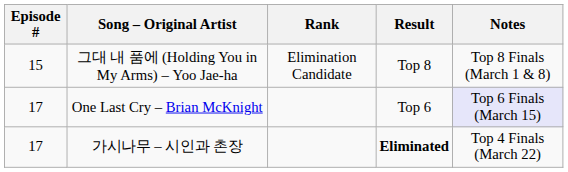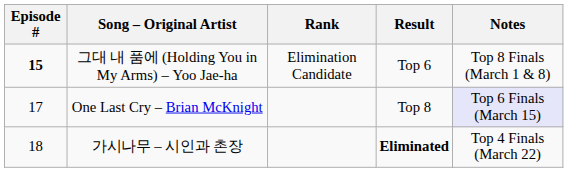 <table class="wikitable" style="text-align: center;">
 <tr>
 <th>Episode #</th>
 <th>Song – Original Artist</th>
 <th>Rank</th>
 <th>Result</th>
 <th>Notes</th>
 </tr>
 <tr>
-<td>15</td>
+<td><strong>15</strong></td>
 <td>그대 내 품에 (Holding You in My Arms) – Yoo Jae-ha</td>
 <td>Elimination Candidate</td>
-<td>Top 8</td>
+<td>Top 6</td>
 <td>Top 8 Finals (March 1 & 8)</td>
 </tr>
 <tr>
 <td>17</td>
 <td>One Last Cry – <a href='#'>Brian McKnight</a></td>
 <td></td>
-<td>Top 6</td>
+<td>Top 8</td>
 <td style="background: lavender;">Top 6 Finals (March 15)</td>
 </tr>
 <tr>
-<td>17</td>
+<td>18</td>
 <td>가시나무 – 시인과 촌장</td>
 <td></td>
 <td><span><strong>Eliminated</strong></span></td>
 <td>Top 4 Finals (March 22)</td>
 </tr>
 </table>
